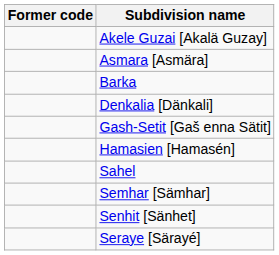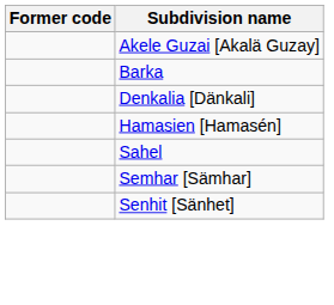 <table class="wikitable sortable mw-collapsible">
 <tr>
 <th>Former code</th>
 <th>Subdivision name</th>
 </tr>
 <tr>
 <td></td>
 <td><a href='#'>Akele Guzai</a> [Akalä Guzay]</td>
 </tr>
 <tr>
 <td></td>
-<td><a href='#'>Asmara</a> [Asmära]</td>
-</tr>
-<tr>
-<td></td>
 <td><a href='#'>Barka</a></td>
 </tr>
 <tr>
 <td></td>
 <td><a href='#'>Denkalia</a> [Dänkali]</td>
-</tr>
-<tr>
-<td></td>
-<td><a href='#'>Gash-Setit</a> [Gaš enna Sätit]</td>
 </tr>
 <tr>
 <td></td>
 <td><a href='#'>Hamasien</a> [Hamasén]</td>
 </tr>
 <tr>
 <td></td>
 <td><a href='#'>Sahel</a></td>
 </tr>
 <tr>
 <td></td>
 <td><a href='#'>Semhar</a> [Sämhar]</td>
 </tr>
 <tr>
 <td></td>
 <td><a href='#'>Senhit</a> [Sänhet]</td>
 </tr>
-<tr>
-<td></td>
-<td><a href='#'>Seraye</a> [Särayé]</td>
-</tr>
 </table>
